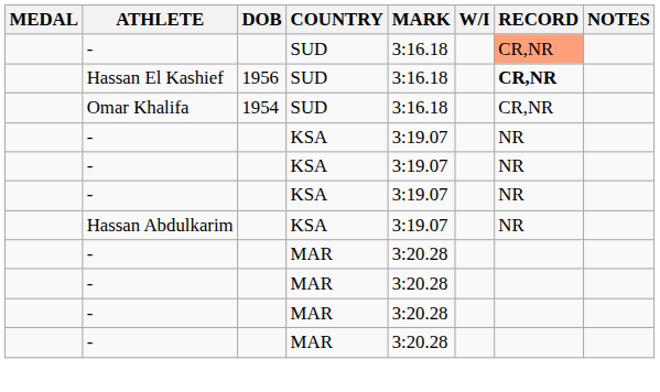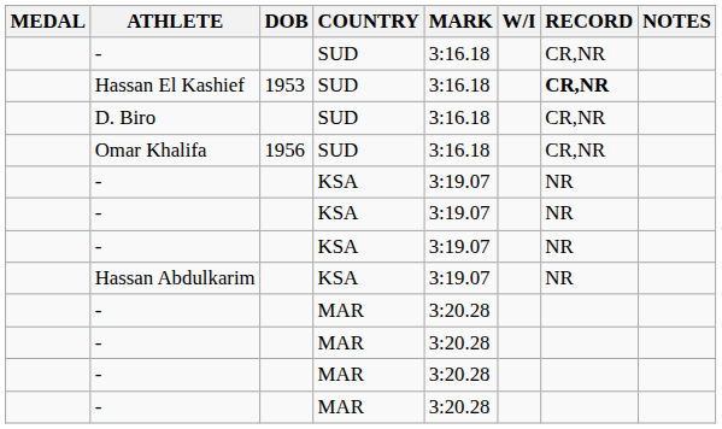 <table class="wikitable">
 <tr>
 <th>MEDAL</th>
 <th>ATHLETE</th>
 <th>DOB</th>
 <th>COUNTRY</th>
 <th>MARK</th>
 <th>W/I</th>
 <th>RECORD</th>
 <th>NOTES</th>
 </tr>
 <tr>
 <td></td>
 <td>-</td>
 <td></td>
 <td>SUD</td>
 <td>3:16.18</td>
 <td></td>
-<td style="background: lightsalmon;">CR,NR</td>
+<td>CR,NR</td>
 <td></td>
 </tr>
 <tr>
 <td></td>
 <td>Hassan El Kashief</td>
-<td>1956</td>
+<td>1953</td>
 <td>SUD</td>
 <td>3:16.18</td>
 <td></td>
 <td><strong>CR,NR</strong></td>
 <td></td>
 </tr>
 <tr>
 <td></td>
+<td>D. Biro</td>
+<td></td>
+<td>SUD</td>
+<td>3:16.18</td>
+<td></td>
+<td>CR,NR</td>
+<td></td>
+</tr>
+<tr>
+<td></td>
 <td>Omar Khalifa</td>
-<td>1954</td>
+<td>1956</td>
 <td>SUD</td>
 <td>3:16.18</td>
 <td></td>
 <td>CR,NR</td>
 <td></td>
 </tr>
 <tr>
 <td></td>
 <td>-</td>
 <td></td>
 <td>KSA</td>
 <td>3:19.07</td>
 <td></td>
 <td>NR</td>
 <td></td>
 </tr>
 <tr>
 <td></td>
 <td>-</td>
 <td></td>
 <td>KSA</td>
 <td>3:19.07</td>
 <td></td>
 <td>NR</td>
 <td></td>
 </tr>
 <tr>
 <td></td>
 <td>-</td>
 <td></td>
 <td>KSA</td>
 <td>3:19.07</td>
 <td></td>
 <td>NR</td>
 <td></td>
 </tr>
 <tr>
 <td></td>
 <td>Hassan Abdulkarim</td>
 <td></td>
 <td>KSA</td>
 <td>3:19.07</td>
 <td></td>
 <td>NR</td>
 <td></td>
 </tr>
 <tr>
 <td></td>
 <td>-</td>
 <td></td>
 <td>MAR</td>
 <td>3:20.28</td>
 <td></td>
 <td></td>
 <td></td>
 </tr>
 <tr>
 <td></td>
 <td>-</td>
 <td></td>
 <td>MAR</td>
 <td>3:20.28</td>
 <td></td>
 <td></td>
 <td></td>
 </tr>
 <tr>
 <td></td>
 <td>-</td>
 <td></td>
 <td>MAR</td>
 <td>3:20.28</td>
 <td></td>
 <td></td>
 <td></td>
 </tr>
 <tr>
 <td></td>
 <td>-</td>
 <td></td>
 <td>MAR</td>
 <td>3:20.28</td>
 <td></td>
 <td></td>
 </tr>
 </table>
